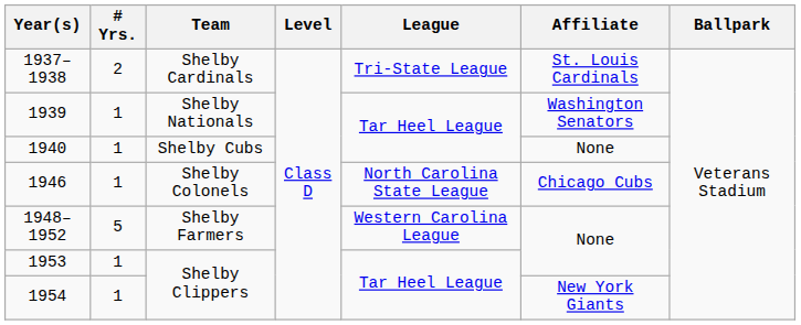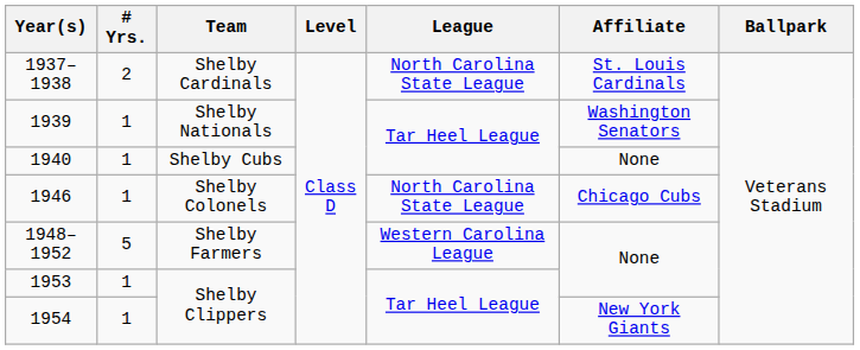 <table class="wikitable" style="text-align:center; font-size: 95%;">
 <tr>
 <th>Year(s)</th>
 <th># Yrs.</th>
 <th>Team</th>
 <th>Level</th>
 <th>League</th>
 <th>Affiliate</th>
 <th>Ballpark</th>
 </tr>
 <tr>
 <td>1937–1938</td>
 <td>2</td>
 <td>Shelby Cardinals</td>
 <td rowspan=8><a href='#'>Class D</a></td>
-<td><a href='#'>Tri-State League</a></td>
+<td><a href='#'>North Carolina State League</a></td>
 <td><a href='#'>St. Louis Cardinals</a></td>
 <td rowspan=8>Veterans Stadium</td>
 </tr>
 <tr>
 <td>1939</td>
 <td>1</td>
 <td>Shelby Nationals</td>
 <td rowspan=2><a href='#'>Tar Heel League</a></td>
 <td><a href='#'>Washington Senators</a></td>
 </tr>
 <tr>
 <td>1940</td>
 <td>1</td>
 <td>Shelby Cubs</td>
 <td>None</td>
 </tr>
 <tr>
 <td>1946</td>
 <td>1</td>
 <td>Shelby Colonels</td>
 <td><a href='#'>North Carolina State League</a></td>
 <td><a href='#'>Chicago Cubs</a></td>
 </tr>
 <tr>
 <td>1948–1952</td>
 <td>5</td>
 <td>Shelby Farmers</td>
 <td><a href='#'>Western Carolina League</a></td>
 <td rowspan=2>None</td>
 </tr>
 <tr>
 <td>1953</td>
 <td>1</td>
 <td rowspan=2>Shelby Clippers</td>
 <td rowspan=2><a href='#'>Tar Heel League</a></td>
 </tr>
 <tr>
 <td>1954</td>
 <td>1</td>
 <td><a href='#'>New York Giants</a></td>
 </tr>
 </table>
